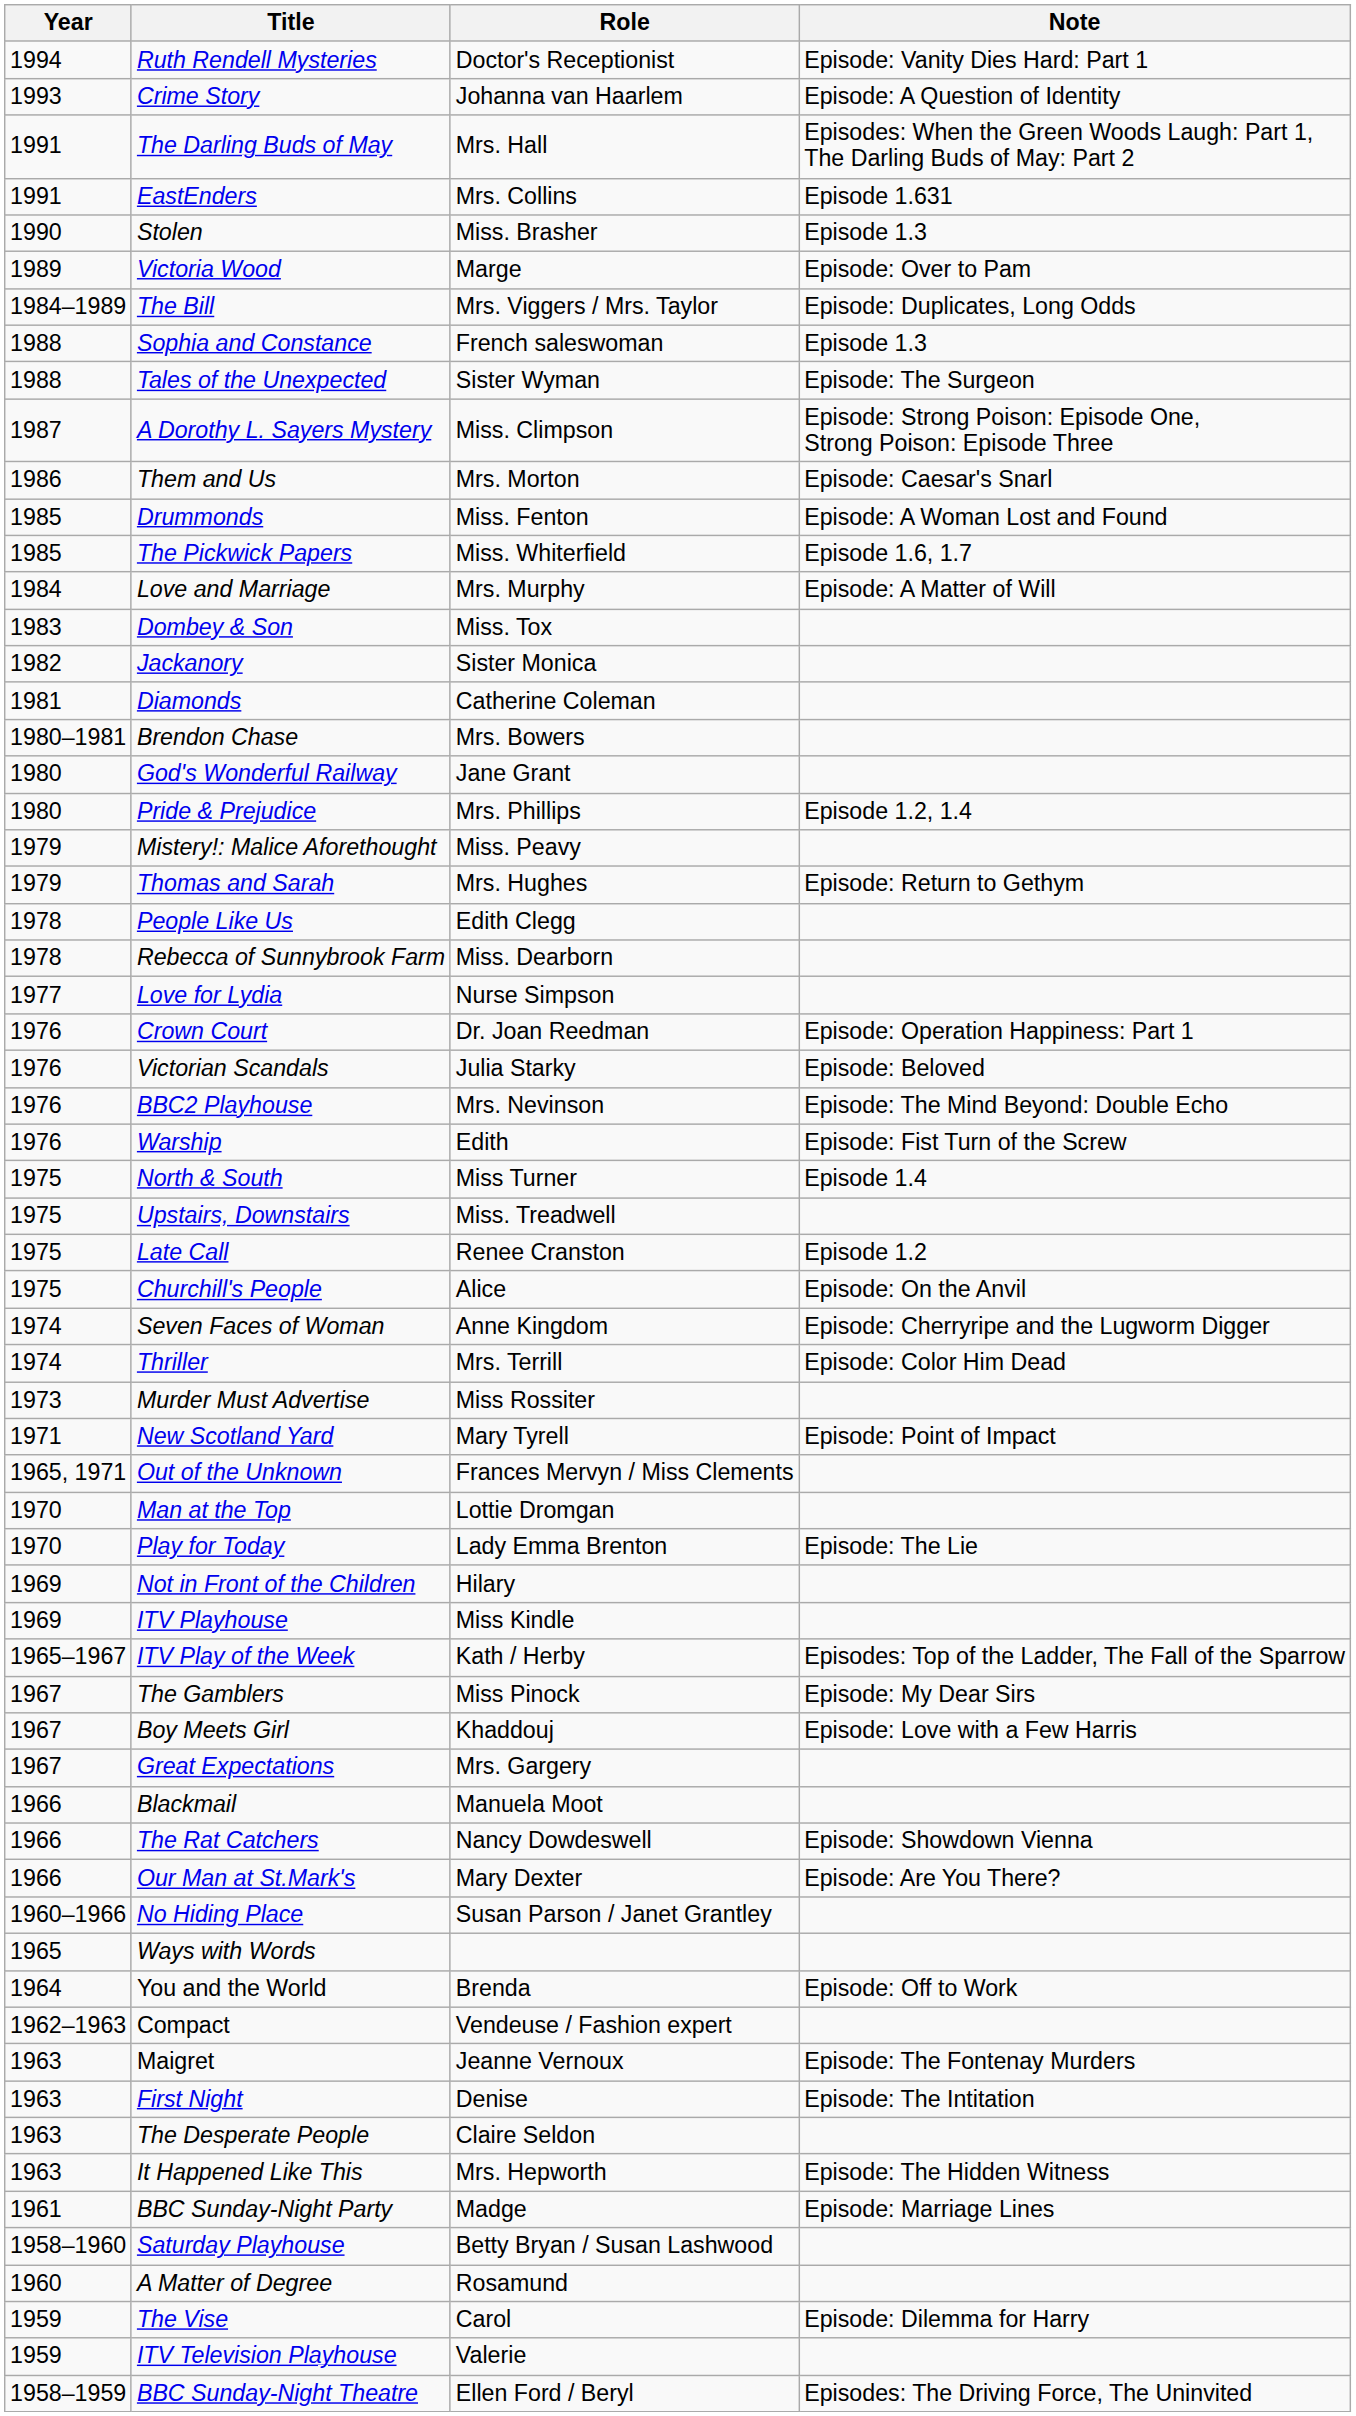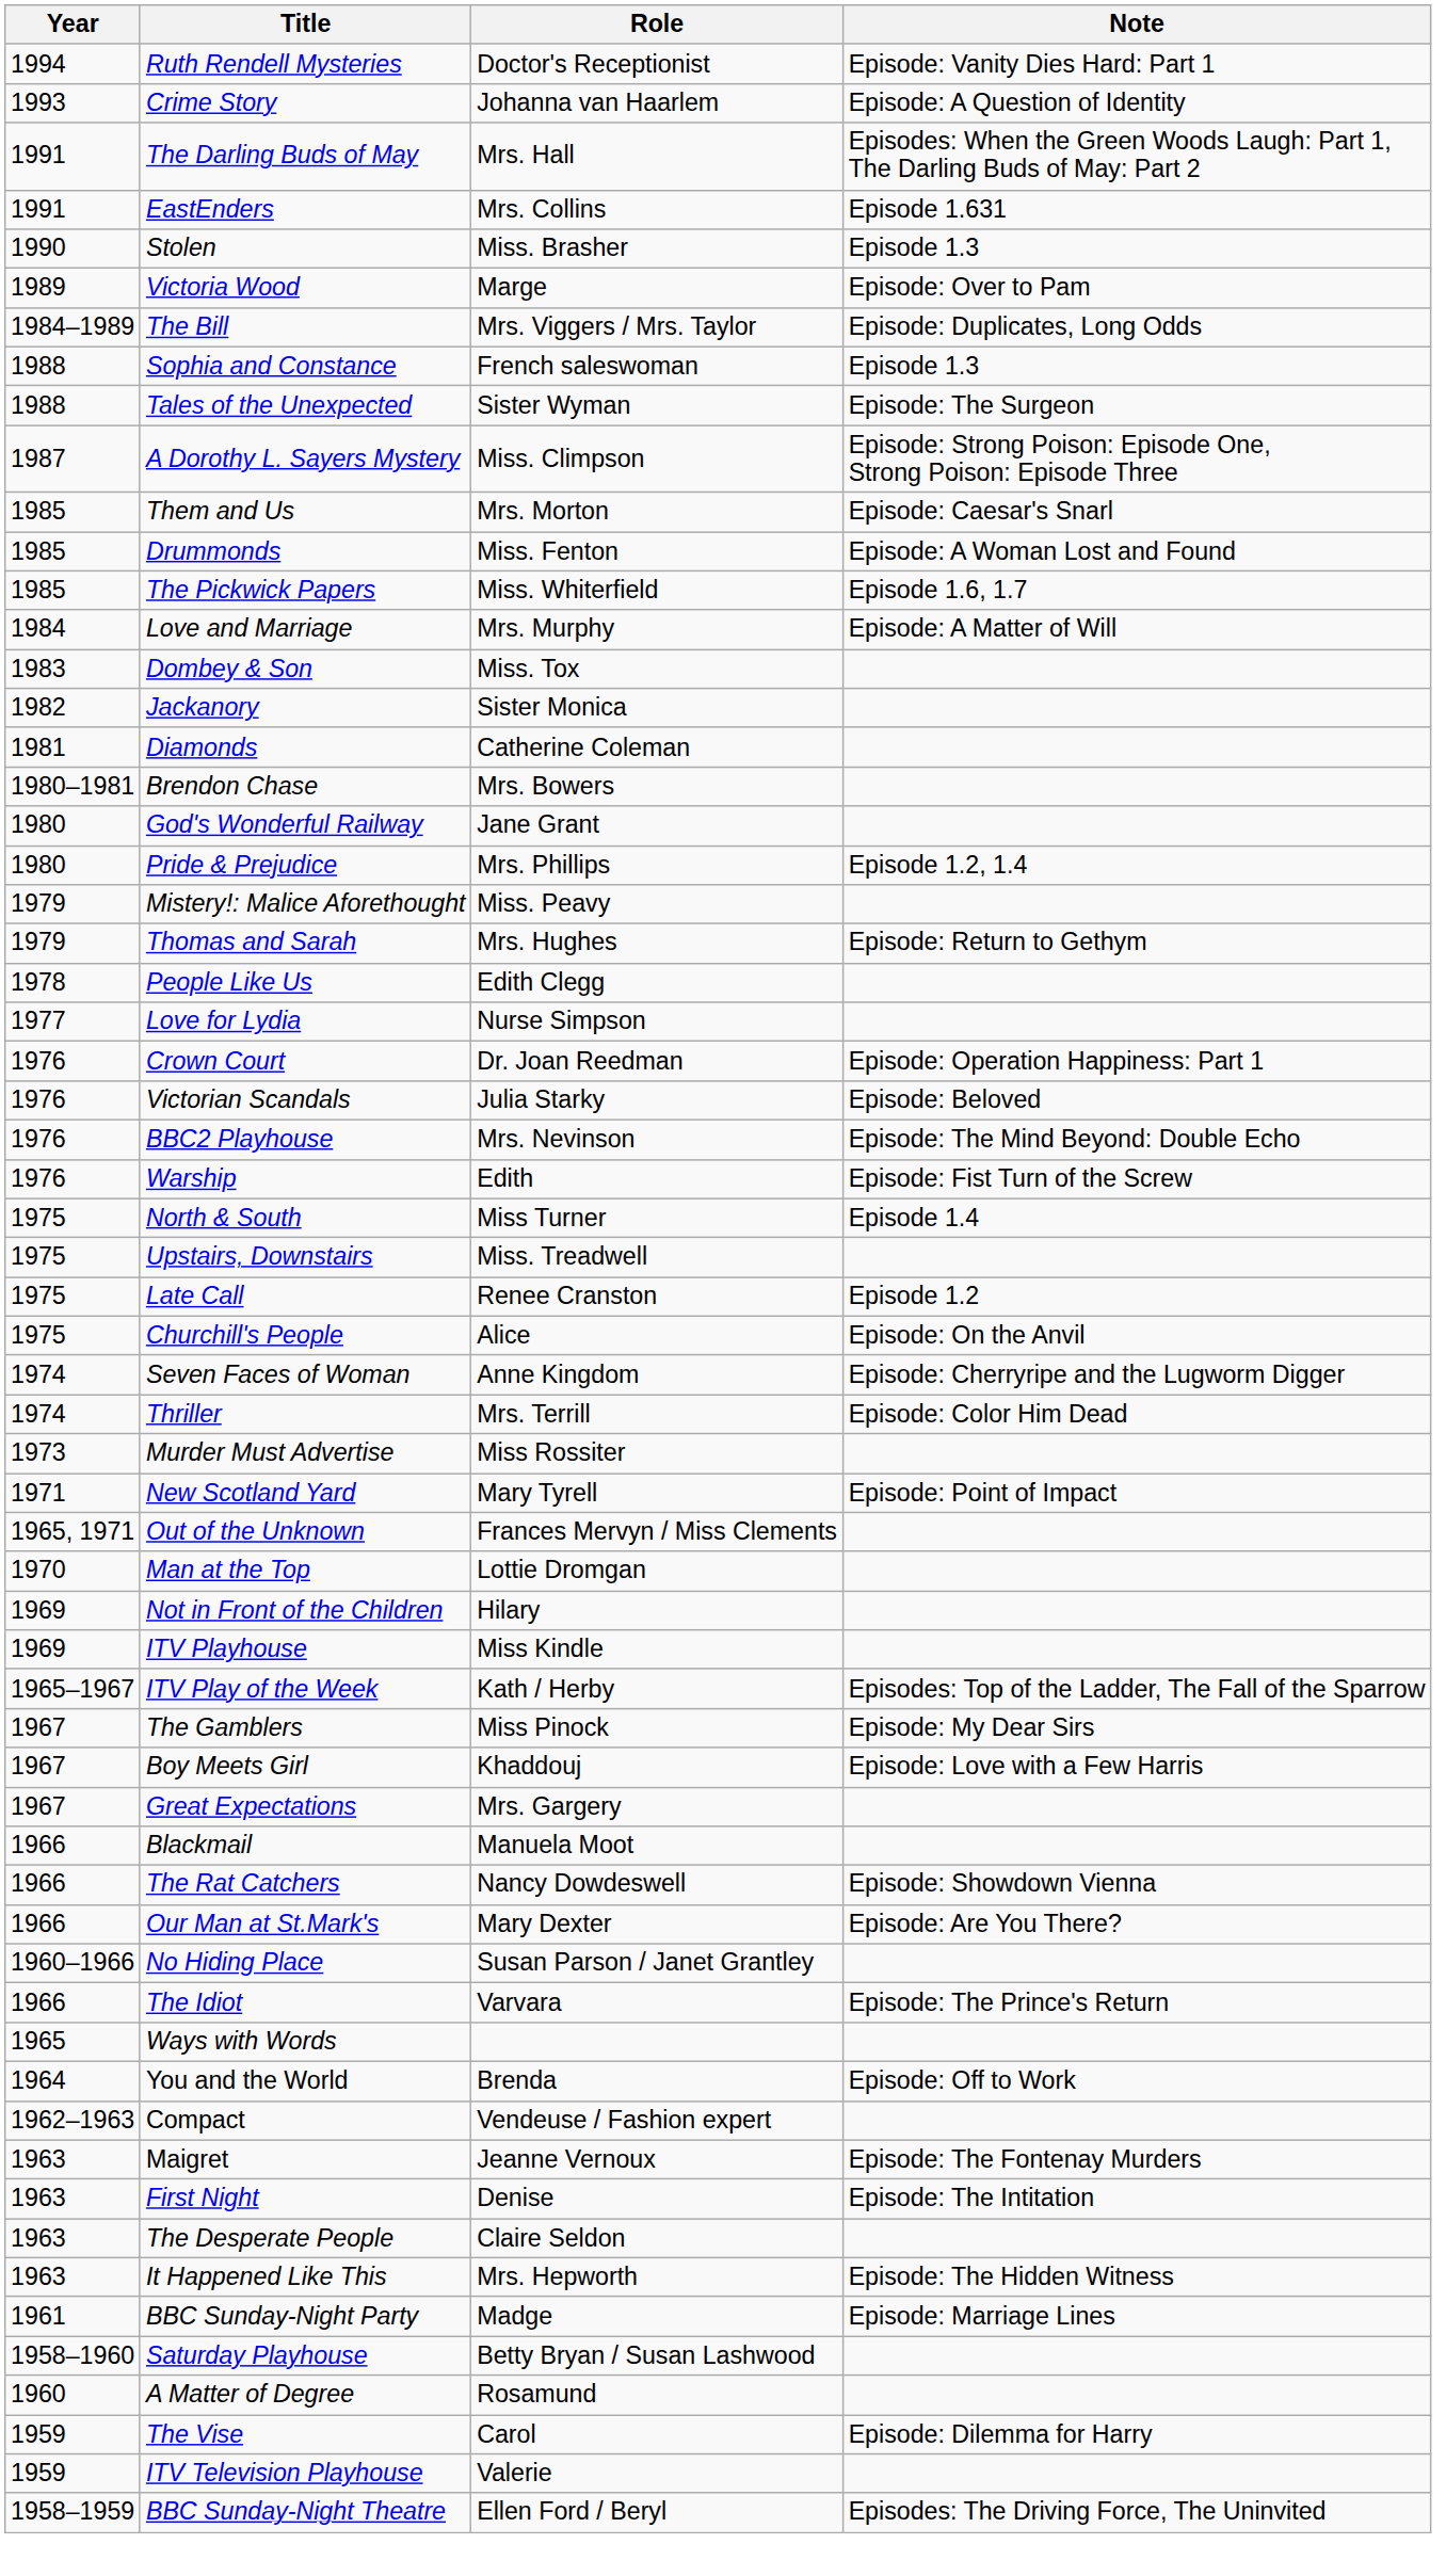 <table class="wikitable">
 <tr>
 <th>Year</th>
 <th>Title</th>
 <th>Role</th>
 <th>Note</th>
 </tr>
 <tr>
 <td>1994</td>
 <td><em><a href='#'>Ruth Rendell Mysteries</a></em></td>
 <td>Doctor's Receptionist</td>
 <td>Episode: Vanity Dies Hard: Part 1</td>
 </tr>
 <tr>
 <td>1993</td>
 <td><em><a href='#'>Crime Story</a></em></td>
 <td>Johanna van Haarlem</td>
 <td>Episode: A Question of Identity</td>
 </tr>
 <tr>
 <td>1991</td>
 <td><em><a href='#'>The Darling Buds of May</a></em></td>
 <td>Mrs. Hall</td>
 <td>Episodes: When the Green Woods Laugh: Part 1,<br>The Darling Buds of May: Part 2</td>
 </tr>
 <tr>
 <td>1991</td>
 <td><em><a href='#'>EastEnders</a></em></td>
 <td>Mrs. Collins</td>
 <td>Episode 1.631</td>
 </tr>
 <tr>
 <td>1990</td>
 <td><em>Stolen</em></td>
 <td>Miss. Brasher</td>
 <td>Episode 1.3</td>
 </tr>
 <tr>
 <td>1989</td>
 <td><em><a href='#'>Victoria Wood</a></em></td>
 <td>Marge</td>
 <td>Episode: Over to Pam</td>
 </tr>
 <tr>
 <td>1984–1989</td>
 <td><em><a href='#'>The Bill</a></em></td>
 <td>Mrs. Viggers / Mrs. Taylor</td>
 <td>Episode: Duplicates, Long Odds</td>
 </tr>
 <tr>
 <td>1988</td>
 <td><em><a href='#'>Sophia and Constance</a></em></td>
 <td>French saleswoman</td>
 <td>Episode 1.3</td>
 </tr>
 <tr>
 <td>1988</td>
 <td><em><a href='#'>Tales of the Unexpected</a></em></td>
 <td>Sister Wyman</td>
 <td>Episode: The Surgeon</td>
 </tr>
 <tr>
 <td>1987</td>
 <td><em><a href='#'>A Dorothy L. Sayers Mystery</a></em></td>
 <td>Miss. Climpson</td>
 <td>Episode: Strong Poison: Episode One,<br>Strong Poison: Episode Three</td>
 </tr>
 <tr>
-<td>1986</td>
+<td>1985</td>
 <td><em>Them and Us</em></td>
 <td>Mrs. Morton</td>
 <td>Episode: Caesar's Snarl</td>
 </tr>
 <tr>
 <td>1985</td>
 <td><em><a href='#'>Drummonds</a></em></td>
 <td>Miss. Fenton</td>
 <td>Episode: A Woman Lost and Found</td>
 </tr>
 <tr>
 <td>1985</td>
 <td><em><a href='#'>The Pickwick Papers</a></em></td>
 <td>Miss. Whiterfield</td>
 <td>Episode 1.6, 1.7</td>
 </tr>
 <tr>
 <td>1984</td>
 <td><em>Love and Marriage</em></td>
 <td>Mrs. Murphy</td>
 <td>Episode: A Matter of Will</td>
 </tr>
 <tr>
 <td>1983</td>
 <td><em><a href='#'>Dombey & Son</a></em></td>
 <td>Miss. Tox</td>
 <td></td>
 </tr>
 <tr>
 <td>1982</td>
 <td><em><a href='#'>Jackanory</a></em></td>
 <td>Sister Monica</td>
 <td></td>
 </tr>
 <tr>
 <td>1981</td>
 <td><em><a href='#'>Diamonds</a></em></td>
 <td>Catherine Coleman</td>
 <td></td>
 </tr>
 <tr>
 <td>1980–1981</td>
 <td><em>Brendon Chase</em></td>
 <td>Mrs. Bowers</td>
 <td></td>
 </tr>
 <tr>
 <td>1980</td>
 <td><em><a href='#'>God's Wonderful Railway</a></em></td>
 <td>Jane Grant</td>
 <td></td>
 </tr>
 <tr>
 <td>1980</td>
 <td><em><a href='#'>Pride & Prejudice</a></em></td>
 <td>Mrs. Phillips</td>
 <td>Episode 1.2, 1.4</td>
 </tr>
 <tr>
 <td>1979</td>
 <td><em>Mistery!: Malice Aforethought</em></td>
 <td>Miss. Peavy</td>
 <td></td>
 </tr>
 <tr>
 <td>1979</td>
 <td><em><a href='#'>Thomas and Sarah</a></em></td>
 <td>Mrs. Hughes</td>
 <td>Episode: Return to Gethym</td>
 </tr>
 <tr>
 <td>1978</td>
 <td><em><a href='#'>People Like Us</a></em></td>
 <td>Edith Clegg</td>
-<td></td>
-</tr>
-<tr>
-<td>1978</td>
-<td><em>Rebecca of Sunnybrook Farm</em></td>
-<td>Miss. Dearborn</td>
 <td></td>
 </tr>
 <tr>
 <td>1977</td>
 <td><em><a href='#'>Love for Lydia</a></em></td>
 <td>Nurse Simpson</td>
 <td></td>
 </tr>
 <tr>
 <td>1976</td>
 <td><em><a href='#'>Crown Court</a></em></td>
 <td>Dr. Joan Reedman</td>
 <td>Episode: Operation Happiness: Part 1</td>
 </tr>
 <tr>
 <td>1976</td>
 <td><em>Victorian Scandals</em></td>
 <td>Julia Starky</td>
 <td>Episode: Beloved</td>
 </tr>
 <tr>
 <td>1976</td>
 <td><em><a href='#'>BBC2 Playhouse</a></em></td>
 <td>Mrs. Nevinson</td>
 <td>Episode: The Mind Beyond: Double Echo</td>
 </tr>
 <tr>
 <td>1976</td>
 <td><em><a href='#'>Warship</a></em></td>
 <td>Edith</td>
 <td>Episode: Fist Turn of the Screw</td>
 </tr>
 <tr>
 <td>1975</td>
 <td><em><a href='#'>North & South</a></em></td>
 <td>Miss Turner</td>
 <td>Episode 1.4</td>
 </tr>
 <tr>
 <td>1975</td>
 <td><em><a href='#'>Upstairs, Downstairs</a></em></td>
 <td>Miss. Treadwell</td>
 <td></td>
 </tr>
 <tr>
 <td>1975</td>
 <td><em><a href='#'>Late Call</a></em></td>
 <td>Renee Cranston</td>
 <td>Episode 1.2</td>
 </tr>
 <tr>
 <td>1975</td>
 <td><em><a href='#'>Churchill's People</a></em></td>
 <td>Alice</td>
 <td>Episode: On the Anvil</td>
 </tr>
 <tr>
 <td>1974</td>
 <td><em>Seven Faces of Woman</em></td>
 <td>Anne Kingdom</td>
 <td>Episode: Cherryripe and the Lugworm Digger</td>
 </tr>
 <tr>
 <td>1974</td>
 <td><em><a href='#'>Thriller</a></em></td>
 <td>Mrs. Terrill</td>
 <td>Episode: Color Him Dead</td>
 </tr>
 <tr>
 <td>1973</td>
 <td><em>Murder Must Advertise</em></td>
 <td>Miss Rossiter</td>
 <td></td>
 </tr>
 <tr>
 <td>1971</td>
 <td><em><a href='#'>New Scotland Yard</a></em></td>
 <td>Mary Tyrell</td>
 <td>Episode: Point of Impact</td>
 </tr>
 <tr>
 <td>1965, 1971</td>
 <td><em><a href='#'>Out of the Unknown</a></em></td>
 <td>Frances Mervyn / Miss Clements</td>
 <td></td>
 </tr>
 <tr>
 <td>1970</td>
 <td><em><a href='#'>Man at the Top</a></em></td>
 <td>Lottie Dromgan</td>
 <td></td>
 </tr>
 <tr>
-<td>1970</td>
-<td><em><a href='#'>Play for Today</a></em></td>
-<td>Lady Emma Brenton</td>
-<td>Episode: The Lie</td>
-</tr>
-<tr>
 <td>1969</td>
 <td><em><a href='#'>Not in Front of the Children</a></em></td>
 <td>Hilary</td>
 <td></td>
 </tr>
 <tr>
 <td>1969</td>
 <td><em><a href='#'>ITV Playhouse</a></em></td>
 <td>Miss Kindle</td>
 <td></td>
 </tr>
 <tr>
 <td>1965–1967</td>
 <td><em><a href='#'>ITV Play of the Week</a></em></td>
 <td>Kath / Herby</td>
 <td>Episodes: Top of the Ladder, The Fall of the Sparrow</td>
 </tr>
 <tr>
 <td>1967</td>
 <td><em>The Gamblers</em></td>
 <td>Miss Pinock</td>
 <td>Episode: My Dear Sirs</td>
 </tr>
 <tr>
 <td>1967</td>
 <td><em>Boy Meets Girl</em></td>
 <td>Khaddouj</td>
 <td>Episode: Love with a Few Harris</td>
 </tr>
 <tr>
 <td>1967</td>
 <td><em><a href='#'>Great Expectations</a></em></td>
 <td>Mrs. Gargery</td>
 <td></td>
 </tr>
 <tr>
 <td>1966</td>
 <td><em>Blackmail</em></td>
 <td>Manuela Moot</td>
 <td></td>
 </tr>
 <tr>
 <td>1966</td>
 <td><em><a href='#'>The Rat Catchers</a></em></td>
 <td>Nancy Dowdeswell</td>
 <td>Episode: Showdown Vienna</td>
 </tr>
 <tr>
 <td>1966</td>
 <td><em><a href='#'>Our Man at St.Mark's</a></em></td>
 <td>Mary Dexter</td>
 <td>Episode: Are You There?</td>
 </tr>
 <tr>
 <td>1960–1966</td>
 <td><em><a href='#'>No Hiding Place</a></em></td>
 <td>Susan Parson / Janet Grantley</td>
 <td></td>
+</tr>
+<tr>
+<td>1966</td>
+<td><em><a href='#'>The Idiot</a></em></td>
+<td>Varvara</td>
+<td>Episode: The Prince's Return</td>
 </tr>
 <tr>
 <td>1965</td>
 <td><em>Ways with Words</em></td>
 <td></td>
 <td></td>
 </tr>
 <tr>
 <td>1964</td>
 <td>You and the World</td>
 <td>Brenda</td>
 <td>Episode: Off to Work</td>
 </tr>
 <tr>
 <td>1962–1963</td>
 <td>Compact</td>
 <td>Vendeuse / Fashion expert</td>
 <td></td>
 </tr>
 <tr>
 <td>1963</td>
 <td>Maigret</td>
 <td>Jeanne Vernoux</td>
 <td>Episode: The Fontenay Murders</td>
 </tr>
 <tr>
 <td>1963</td>
 <td><em><a href='#'>First Night</a></em></td>
 <td>Denise</td>
 <td>Episode: The Intitation</td>
 </tr>
 <tr>
 <td>1963</td>
 <td><em>The Desperate People</em></td>
 <td>Claire Seldon</td>
 <td></td>
 </tr>
 <tr>
 <td>1963</td>
 <td><em>It Happened Like This</em></td>
 <td>Mrs. Hepworth</td>
 <td>Episode: The Hidden Witness</td>
 </tr>
 <tr>
 <td>1961</td>
 <td><em>BBC Sunday-Night Party</em></td>
 <td>Madge</td>
 <td>Episode: Marriage Lines</td>
 </tr>
 <tr>
 <td>1958–1960</td>
 <td><em><a href='#'>Saturday Playhouse</a></em></td>
 <td>Betty Bryan / Susan Lashwood</td>
 <td></td>
 </tr>
 <tr>
 <td>1960</td>
 <td><em>A Matter of Degree</em></td>
 <td>Rosamund</td>
 <td></td>
 </tr>
 <tr>
 <td>1959</td>
 <td><em><a href='#'>The Vise</a></em></td>
 <td>Carol</td>
 <td>Episode: Dilemma for Harry</td>
 </tr>
 <tr>
 <td>1959</td>
 <td><em><a href='#'>ITV Television Playhouse</a></em></td>
 <td>Valerie</td>
 <td></td>
 </tr>
 <tr>
 <td>1958–1959</td>
 <td><em><a href='#'>BBC Sunday-Night Theatre</a></em></td>
 <td>Ellen Ford / Beryl</td>
 <td>Episodes: The Driving Force, The Uninvited</td>
 </tr>
 </table>
